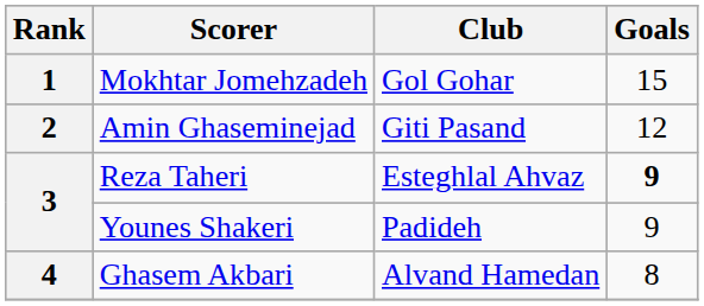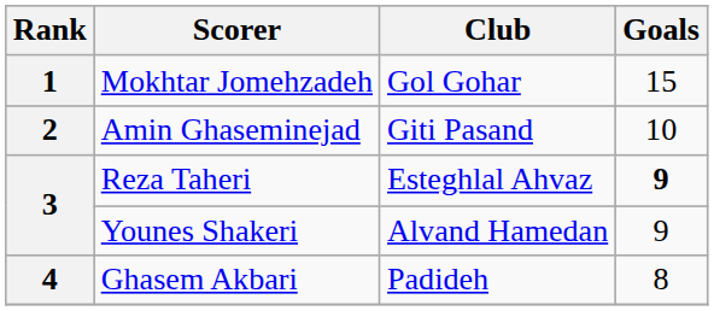 <table class="wikitable" style="text-align:center">
 <tr>
 <th>Rank</th>
 <th>Scorer</th>
 <th>Club</th>
 <th>Goals</th>
 </tr>
 <tr>
 <th rowspan="1">1</th>
 <td align="left"> <a href='#'>Mokhtar Jomehzadeh</a></td>
 <td align="left"><a href='#'>Gol Gohar</a></td>
 <td>15</td>
 </tr>
 <tr>
 <th rowspan="1">2</th>
 <td align="left"> <a href='#'>Amin Ghaseminejad</a></td>
 <td align="left"><a href='#'>Giti Pasand</a></td>
-<td>12</td>
+<td>10</td>
 </tr>
 <tr>
 <th rowspan="2">3</th>
 <td align="left"> <a href='#'>Reza Taheri</a></td>
 <td align="left"><a href='#'>Esteghlal Ahvaz</a></td>
 <td><strong>9</strong></td>
 </tr>
 <tr>
 <td align="left"> <a href='#'>Younes Shakeri</a></td>
-<td align="left"><a href='#'>Padideh</a></td>
+<td align="left"><a href='#'>Alvand Hamedan</a></td>
 <td>9</td>
 </tr>
 <tr>
 <th rowspan="1">4</th>
 <td align="left"> <a href='#'>Ghasem Akbari</a></td>
-<td align="left"><a href='#'>Alvand Hamedan</a></td>
+<td align="left"><a href='#'>Padideh</a></td>
 <td>8</td>
 </tr>
 <tr>
 </tr>
 </table>
